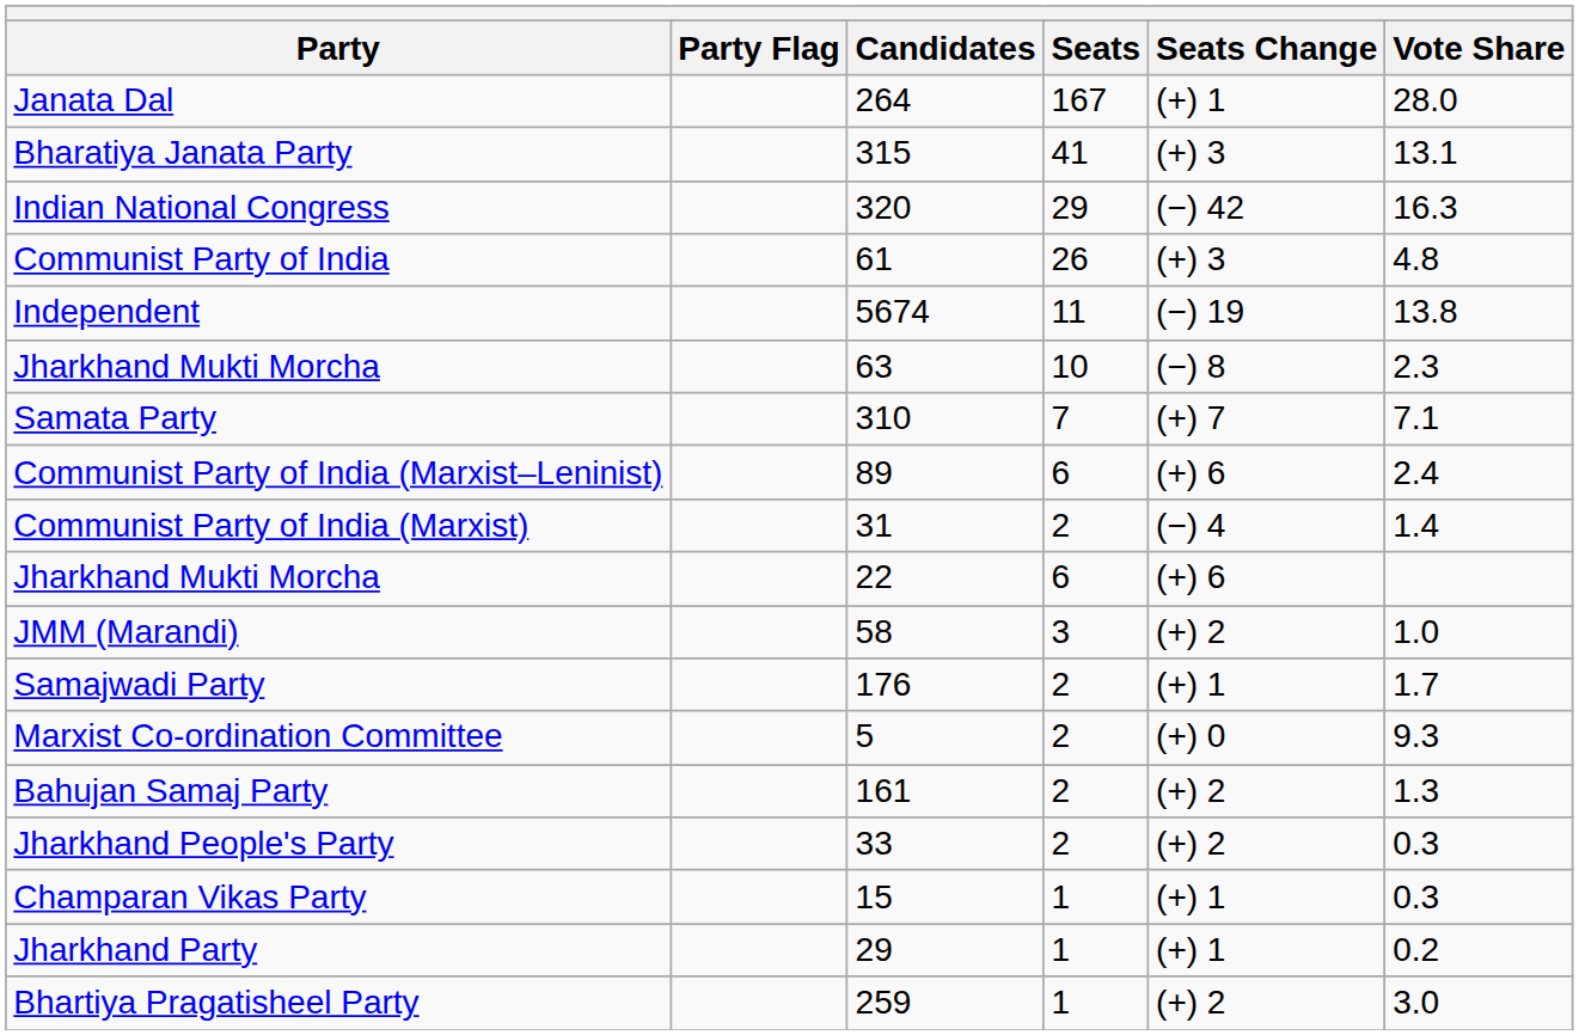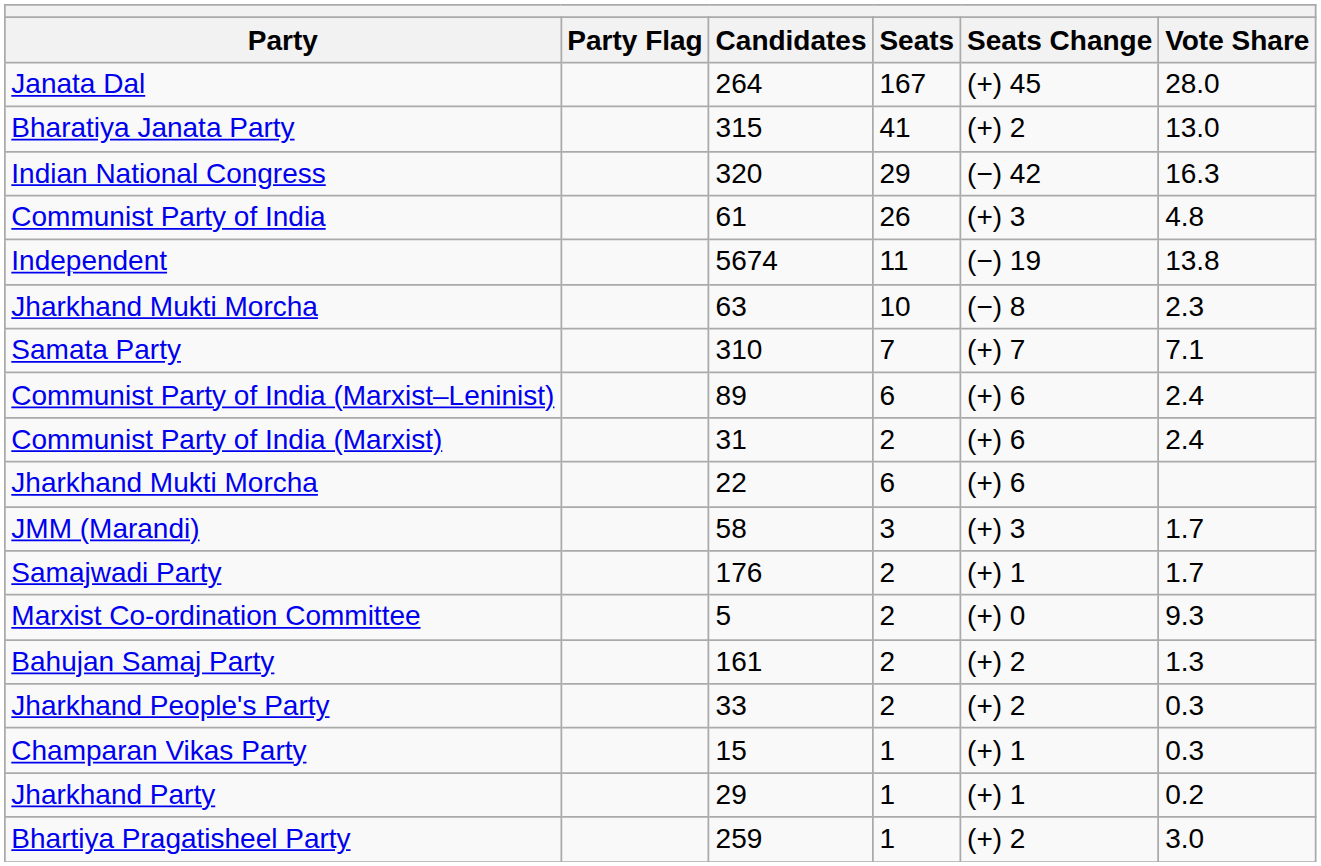 <table class="wikitable sortable">
 <tr>
 <th colspan=10></th>
 </tr>
 <tr>
 <th>Party</th>
 <th>Party Flag</th>
 <th>Candidates</th>
 <th>Seats</th>
 <th>Seats Change</th>
 <th>Vote Share</th>
 </tr>
 <tr>
 <td><a href='#'>Janata Dal</a></td>
 <td></td>
 <td>264</td>
 <td>167</td>
-<td>(+) 1</td>
+<td>(+) 45</td>
 <td>28.0</td>
 </tr>
 <tr>
 <td><a href='#'>Bharatiya Janata Party</a></td>
 <td></td>
 <td>315</td>
 <td>41</td>
-<td>(+) 3</td>
-<td>13.1</td>
+<td>(+) 2</td>
+<td>13.0</td>
 </tr>
 <tr>
 <td><a href='#'>Indian National Congress</a></td>
 <td></td>
 <td>320</td>
 <td>29</td>
 <td>(−) 42</td>
 <td>16.3</td>
 </tr>
 <tr>
 <td><a href='#'>Communist Party of India</a></td>
 <td></td>
 <td>61</td>
 <td>26</td>
 <td>(+) 3</td>
 <td>4.8</td>
 </tr>
 <tr>
 <td><a href='#'>Independent</a></td>
 <td></td>
 <td>5674</td>
 <td>11</td>
 <td>(−) 19</td>
 <td>13.8</td>
 </tr>
 <tr>
 <td><a href='#'>Jharkhand Mukti Morcha</a></td>
 <td></td>
 <td>63</td>
 <td>10</td>
 <td>(−) 8</td>
 <td>2.3</td>
 </tr>
 <tr>
 <td><a href='#'>Samata Party</a></td>
 <td></td>
 <td>310</td>
 <td>7</td>
 <td>(+) 7</td>
 <td>7.1</td>
 </tr>
 <tr>
 <td><a href='#'>Communist Party of India (Marxist–Leninist)</a></td>
 <td></td>
 <td>89</td>
 <td>6</td>
 <td>(+) 6</td>
 <td>2.4</td>
 </tr>
 <tr>
 <td><a href='#'>Communist Party of India (Marxist)</a></td>
 <td></td>
 <td>31</td>
 <td>2</td>
-<td>(−) 4</td>
-<td>1.4</td>
+<td>(+) 6</td>
+<td>2.4</td>
 </tr>
 <tr>
 <td><a href='#'>Jharkhand Mukti Morcha</a></td>
 <td></td>
 <td>22</td>
 <td>6</td>
 <td>(+) 6</td>
 <td></td>
 </tr>
 <tr>
 <td><a href='#'>JMM (Marandi)</a></td>
 <td></td>
 <td>58</td>
 <td>3</td>
-<td>(+) 2</td>
-<td>1.0</td>
+<td>(+) 3</td>
+<td>1.7</td>
 </tr>
 <tr>
 <td><a href='#'>Samajwadi Party</a></td>
 <td></td>
 <td>176</td>
 <td>2</td>
 <td>(+) 1</td>
 <td>1.7</td>
 </tr>
 <tr>
 <td><a href='#'>Marxist Co-ordination Committee</a></td>
 <td></td>
 <td>5</td>
 <td>2</td>
 <td>(+) 0</td>
 <td>9.3</td>
 </tr>
 <tr>
 <td><a href='#'>Bahujan Samaj Party</a></td>
 <td></td>
 <td>161</td>
 <td>2</td>
 <td>(+) 2</td>
 <td>1.3</td>
 </tr>
 <tr>
 <td><a href='#'>Jharkhand People's Party</a></td>
 <td></td>
 <td>33</td>
 <td>2</td>
 <td>(+) 2</td>
 <td>0.3</td>
 </tr>
 <tr>
 <td><a href='#'>Champaran Vikas Party</a></td>
 <td></td>
 <td>15</td>
 <td>1</td>
 <td>(+) 1</td>
 <td>0.3</td>
 </tr>
 <tr>
 <td><a href='#'>Jharkhand Party</a></td>
 <td></td>
 <td>29</td>
 <td>1</td>
 <td>(+) 1</td>
 <td>0.2</td>
 </tr>
 <tr>
 <td><a href='#'>Bhartiya Pragatisheel Party</a></td>
 <td></td>
 <td>259</td>
 <td>1</td>
 <td>(+) 2</td>
 <td>3.0</td>
 </tr>
 <tr>
 </tr>
 </table>
